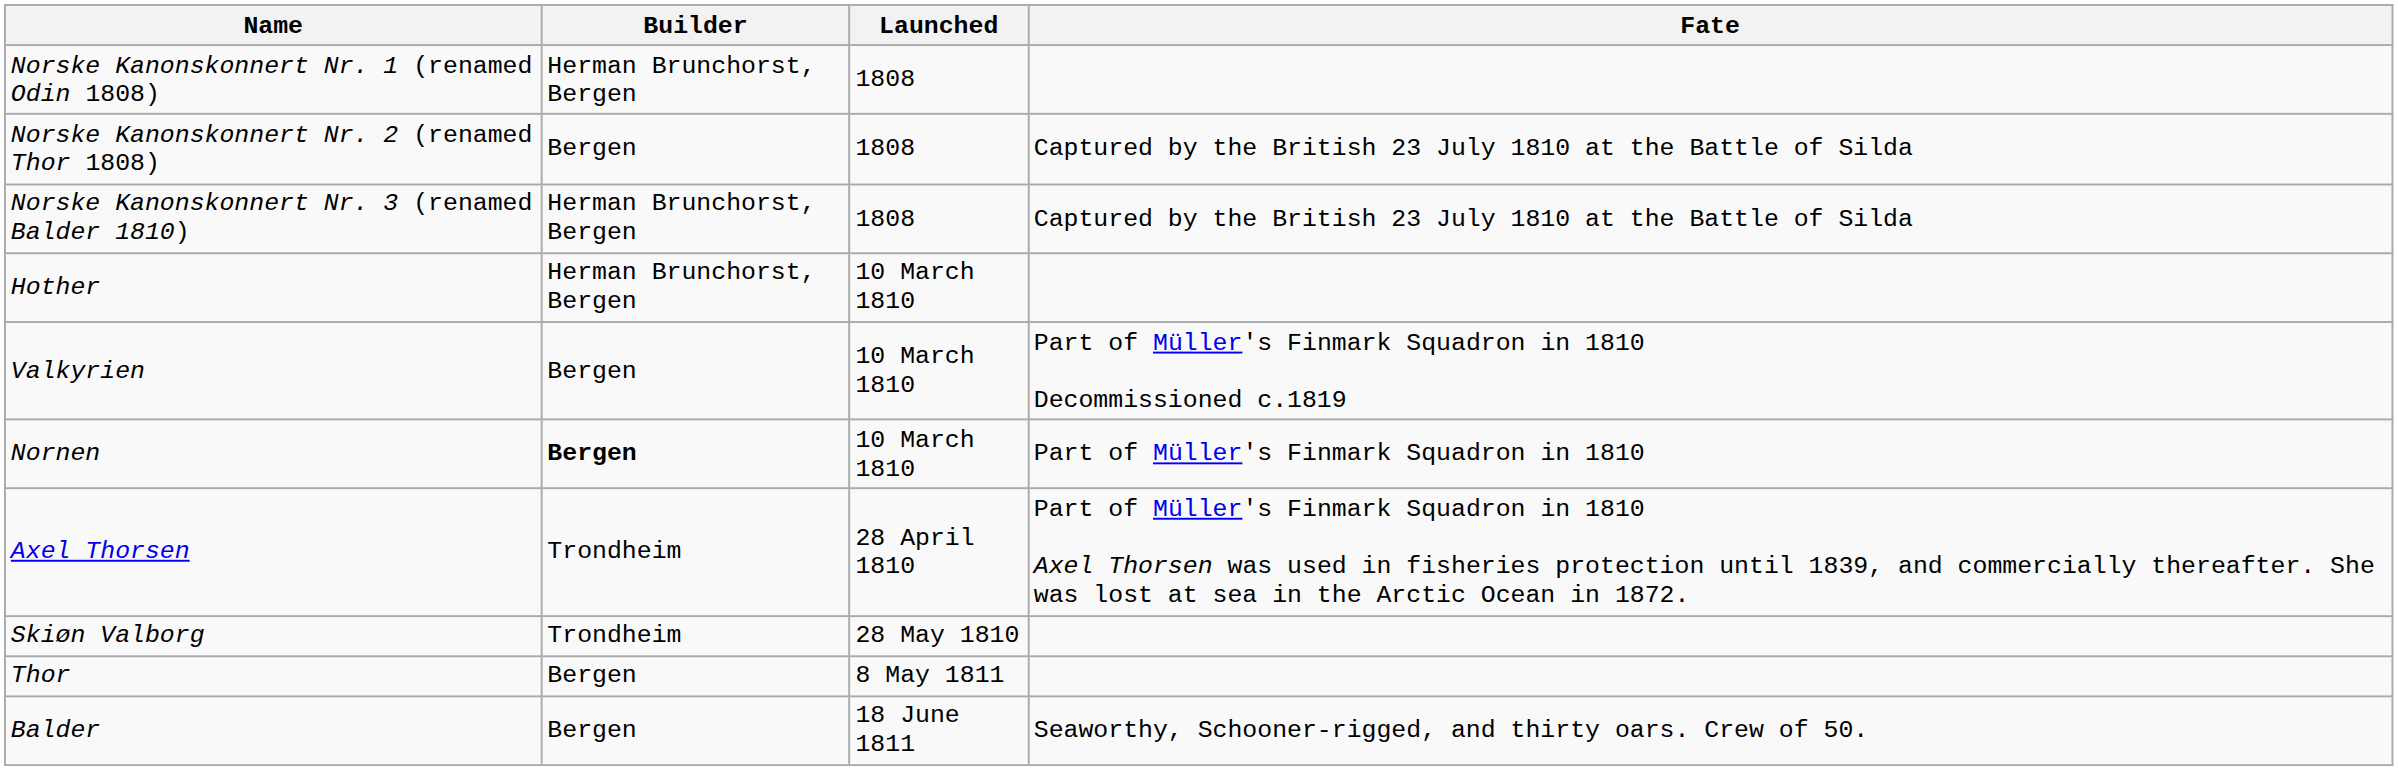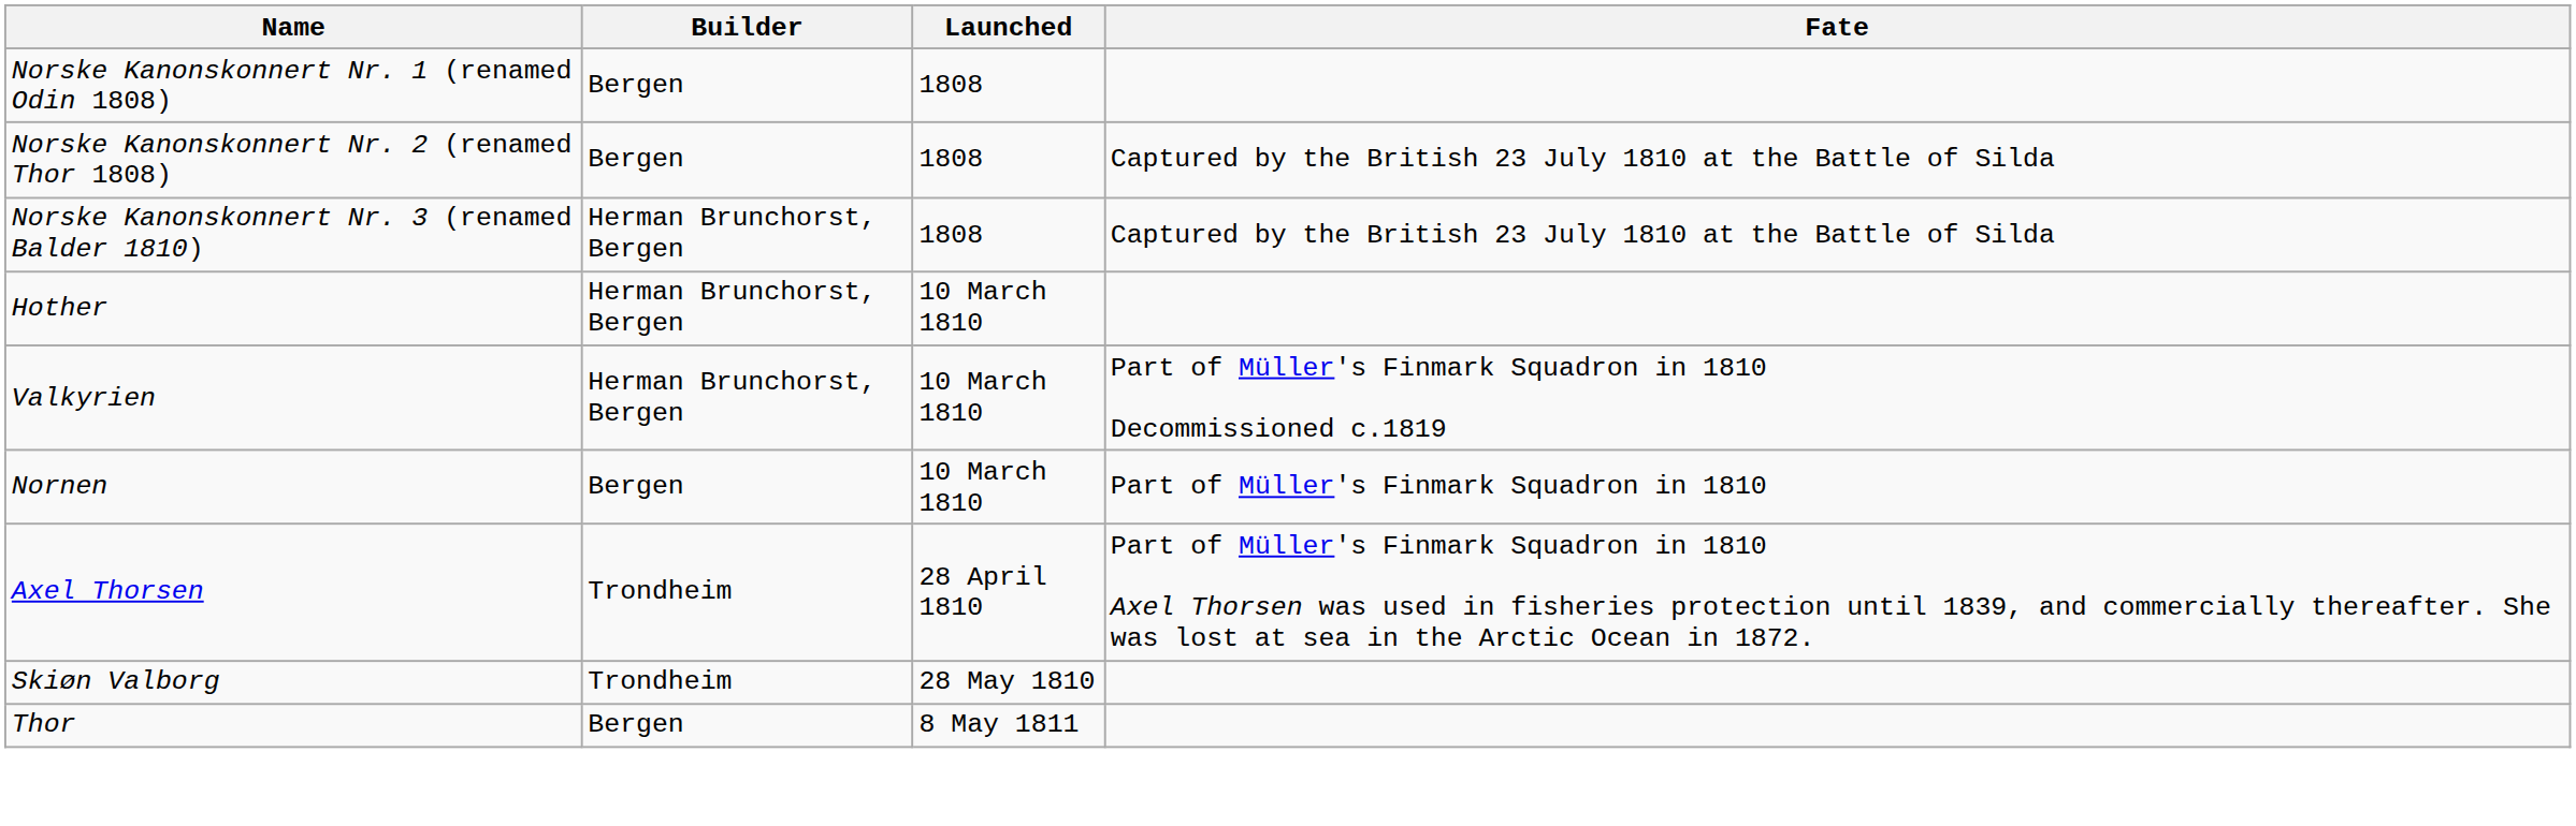 <table class="sortable wikitable">
 <tr>
 <th>Name</th>
 <th>Builder</th>
 <th>Launched</th>
 <th>Fate</th>
 </tr>
 <tr>
 <td><em>Norske Kanonskonnert Nr. 1</em> (renamed <em>Odin</em> 1808)</td>
-<td>Herman Brunchorst, Bergen</td>
+<td>Bergen</td>
 <td>1808</td>
 <td></td>
 </tr>
 <tr>
 <td><em>Norske Kanonskonnert Nr. 2</em> (renamed <em>Thor</em> 1808)</td>
 <td>Bergen</td>
 <td>1808</td>
 <td>Captured by the British 23 July 1810 at the Battle of Silda</td>
 </tr>
 <tr>
 <td><em>Norske Kanonskonnert Nr. 3</em> (renamed <em>Balder 1810</em>)</td>
 <td>Herman Brunchorst, Bergen</td>
 <td>1808</td>
 <td>Captured by the British 23 July 1810 at the Battle of Silda</td>
 </tr>
 <tr>
 <td><em>Hother</em>  </td>
 <td>Herman Brunchorst, Bergen</td>
 <td>10 March 1810</td>
 <td></td>
 </tr>
 <tr>
 <td><em>Valkyrien</em></td>
-<td>Bergen</td>
+<td>Herman Brunchorst, Bergen</td>
 <td>10 March 1810</td>
 <td>Part of <a href='#'>Müller</a>'s Finmark Squadron in 1810<br><br>Decommissioned c.1819</td>
 </tr>
 <tr>
 <td><em>Nornen</em></td>
-<td><strong>Bergen</strong></td>
+<td>Bergen</td>
 <td>10 March 1810</td>
 <td>Part of <a href='#'>Müller</a>'s Finmark Squadron in 1810</td>
 </tr>
 <tr>
 <td><em><a href='#'>Axel Thorsen</a></em></td>
 <td>Trondheim</td>
 <td>28 April 1810</td>
 <td>Part of <a href='#'>Müller</a>'s Finmark Squadron in 1810<br><br><em>Axel Thorsen</em> was used in fisheries protection until 1839, and commercially thereafter. She was lost at sea in the Arctic Ocean in 1872.</td>
 </tr>
 <tr>
 <td><em>Skiøn Valborg</em></td>
 <td>Trondheim</td>
 <td>28 May 1810</td>
 <td><br></td>
 </tr>
 <tr>
 <td><em>Thor</em></td>
 <td>Bergen</td>
 <td>8 May 1811</td>
 <td></td>
 </tr>
-<tr>
-<td><em>Balder</em></td>
-<td>Bergen</td>
-<td>18 June 1811</td>
-<td>Seaworthy, Schooner-rigged, and thirty oars.  Crew of 50.</td>
-</tr>
 </table>
